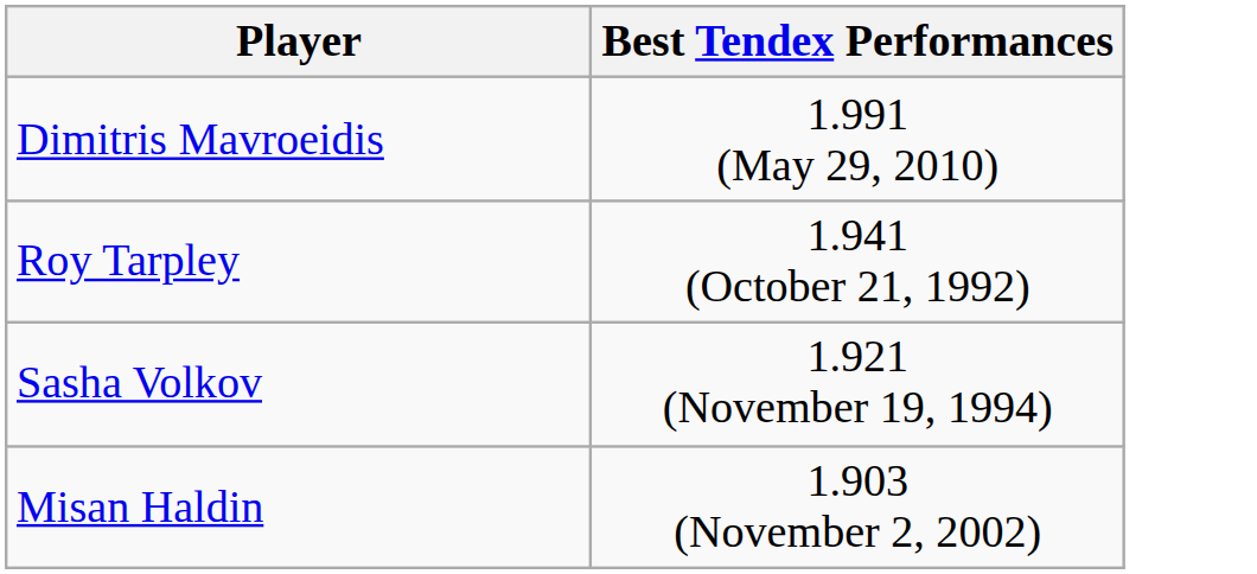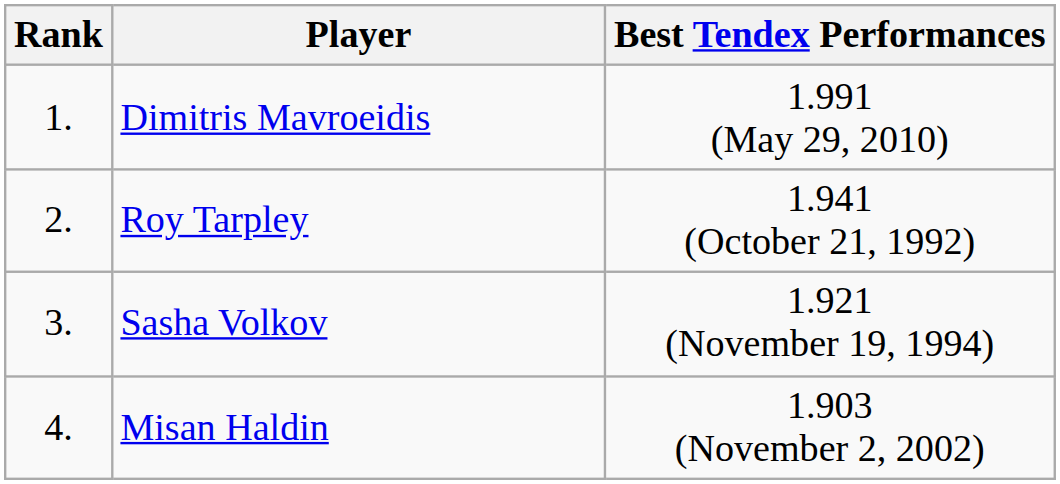 <table class="wikitable"  style="text-align:center;">
 <tr>
+<th style="width:20px;">Rank</th>
 <th style="width:200px;">Player</th>
 <th>Best <a href='#'>Tendex</a> Performances</th>
 </tr>
 <tr>
+<td>1.</td>
 <td style="text-align:left"> <a href='#'>Dimitris Mavroeidis</a></td>
 <td>1.991<br>(May 29, 2010)</td>
 </tr>
 <tr>
+<td>2.</td>
 <td style="text-align:left"> <a href='#'>Roy Tarpley</a></td>
 <td>1.941<br>(October 21, 1992)</td>
 </tr>
 <tr>
+<td>3.</td>
 <td style="text-align:left"> <a href='#'>Sasha Volkov</a></td>
 <td>1.921<br>(November 19, 1994)</td>
 </tr>
 <tr>
+<td>4.</td>
 <td style="text-align:left"> <a href='#'>Misan Haldin</a></td>
 <td>1.903<br>(November 2, 2002)</td>
 </tr>
 </table>
